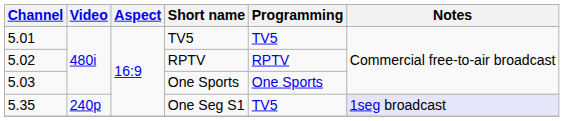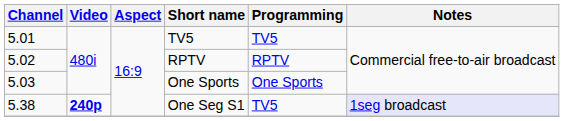 <table class="wikitable">
 <tr>
 <th><a href='#'>Channel</a></th>
 <th><a href='#'>Video</a></th>
 <th><a href='#'>Aspect</a></th>
 <th>Short name</th>
 <th>Programming</th>
 <th>Notes</th>
 </tr>
 <tr>
 <td>5.01</td>
 <td rowspan="3"><a href='#'>480i</a></td>
 <td rowspan="4"><a href='#'>16:9</a></td>
 <td>TV5</td>
 <td><a href='#'>TV5</a> </td>
 <td rowspan="3">Commercial free-to-air broadcast</td>
 </tr>
 <tr>
 <td>5.02</td>
 <td>RPTV</td>
 <td><a href='#'>RPTV</a> </td>
 </tr>
 <tr>
 <td>5.03</td>
 <td>One Sports</td>
 <td><a href='#'>One Sports</a> </td>
 </tr>
 <tr>
-<td>5.35</td>
-<td><a href='#'>240p</a></td>
+<td>5.38</td>
+<td><strong><a href='#'>240p</a></strong></td>
 <td>One Seg S1</td>
 <td><a href='#'>TV5</a></td>
 <td style="background: lavender;"><a href='#'>1seg</a> broadcast</td>
 </tr>
 <tr>
 </tr>
 </table>
